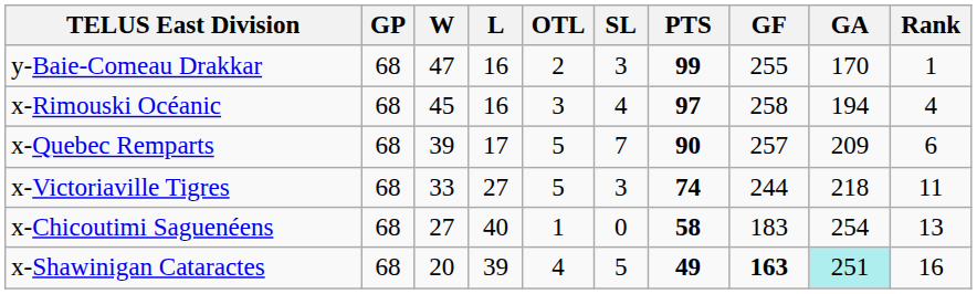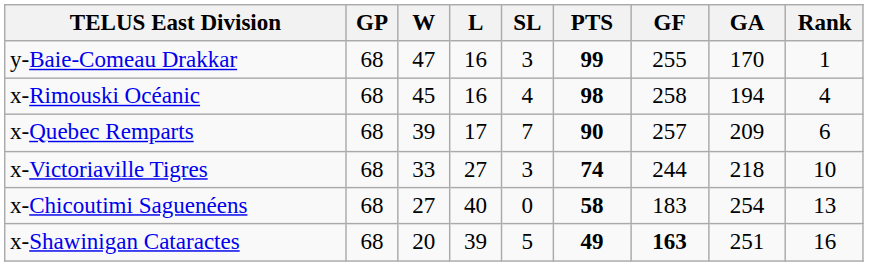 <table class="wikitable" style="text-align:center">
 <tr>
 <th bgcolor="#DDDDFF" width="33%">TELUS East Division</th>
 <th bgcolor="#DDDDFF" width="5%">GP</th>
 <th bgcolor="#DDDDFF" width="5%">W</th>
 <th bgcolor="#DDDDFF" width="5%">L</th>
-<th bgcolor="#DDDDFF" width="5%">OTL</th>
 <th bgcolor="#DDDDFF" width="5%">SL</th>
 <th bgcolor="#DDDDFF" width="7.5%">PTS</th>
 <th bgcolor="#DDDDFF" width="7.5%">GF</th>
 <th bgcolor="#DDDDFF" width="7.5%">GA</th>
 <th bgcolor="#DDDDFF" width="7.5%">Rank</th>
 </tr>
 <tr>
 <td align=left>y-<a href='#'>Baie-Comeau Drakkar</a></td>
 <td>68</td>
 <td>47</td>
 <td>16</td>
-<td>2</td>
 <td>3</td>
 <td><strong>99</strong></td>
 <td>255</td>
 <td>170</td>
 <td>1</td>
 </tr>
 <tr>
 <td align=left>x-<a href='#'>Rimouski Océanic</a></td>
 <td>68</td>
 <td>45</td>
 <td>16</td>
-<td>3</td>
 <td>4</td>
-<td><strong>97</strong></td>
+<td><strong>98</strong></td>
 <td>258</td>
 <td>194</td>
 <td>4</td>
 </tr>
 <tr>
 <td align=left>x-<a href='#'>Quebec Remparts</a></td>
 <td>68</td>
 <td>39</td>
 <td>17</td>
-<td>5</td>
 <td>7</td>
 <td><strong>90</strong></td>
 <td>257</td>
 <td>209</td>
 <td>6</td>
 </tr>
 <tr>
 <td align=left>x-<a href='#'>Victoriaville Tigres</a></td>
 <td>68</td>
 <td>33</td>
 <td>27</td>
-<td>5</td>
 <td>3</td>
 <td><strong>74</strong></td>
 <td>244</td>
 <td>218</td>
-<td>11</td>
+<td>10</td>
 </tr>
 <tr>
 <td align=left>x-<a href='#'>Chicoutimi Saguenéens</a></td>
 <td>68</td>
 <td>27</td>
 <td>40</td>
-<td>1</td>
 <td>0</td>
 <td><strong>58</strong></td>
 <td>183</td>
 <td>254</td>
 <td>13</td>
 </tr>
 <tr>
 <td align=left>x-<a href='#'>Shawinigan Cataractes</a></td>
 <td>68</td>
 <td>20</td>
 <td>39</td>
-<td>4</td>
 <td>5</td>
 <td><strong>49</strong></td>
 <td><strong>163</strong></td>
-<td style="background: paleturquoise;">251</td>
+<td>251</td>
 <td>16</td>
 </tr>
 </table>
